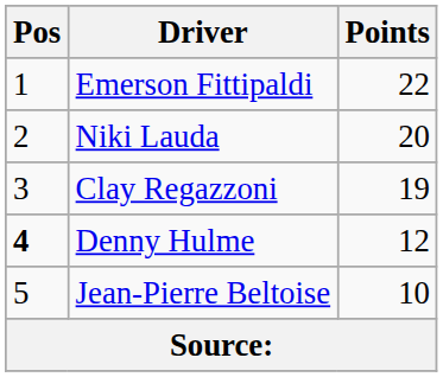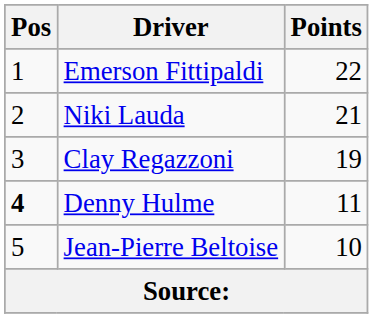 <table class="wikitable" style="font-size: 95%;">
 <tr>
 <th>Pos</th>
 <th>Driver</th>
 <th>Points</th>
 </tr>
 <tr>
 <td>1</td>
 <td> <a href='#'>Emerson Fittipaldi</a></td>
 <td align="right">22</td>
 </tr>
 <tr>
 <td>2</td>
 <td> <a href='#'>Niki Lauda</a></td>
-<td align="right">20</td>
+<td align="right">21</td>
 </tr>
 <tr>
 <td>3</td>
 <td> <a href='#'>Clay Regazzoni</a></td>
 <td align="right">19</td>
 </tr>
 <tr>
 <td><strong>4</strong></td>
 <td> <a href='#'>Denny Hulme</a></td>
-<td align="right">12</td>
+<td align="right">11</td>
 </tr>
 <tr>
 <td>5</td>
 <td> <a href='#'>Jean-Pierre Beltoise</a></td>
 <td align="right">10</td>
 </tr>
 <tr>
 <th colspan=4>Source:</th>
 </tr>
 </table>
